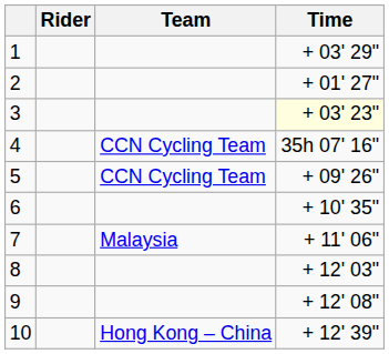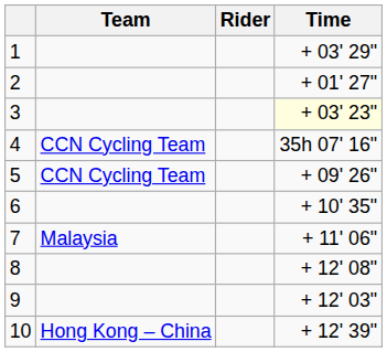 <table class="wikitable">
 <tr>
 <th></th>
+<th>Team</th>
 <th>Rider</th>
-<th>Team</th>
 <th>Time</th>
 </tr>
 <tr>
 <td>1</td>
+<td></td>
 <td> </td>
-<td></td>
 <td align=right>+ 03' 29"</td>
 </tr>
 <tr>
 <td>2</td>
 <td></td>
 <td></td>
 <td align=right>+ 01' 27"</td>
 </tr>
 <tr>
 <td>3</td>
 <td></td>
 <td></td>
 <td align=right style="background: lightyellow;">+ 03' 23"</td>
 </tr>
 <tr>
 <td>4</td>
+<td><a href='#'>CCN Cycling Team</a></td>
 <td></td>
-<td><a href='#'>CCN Cycling Team</a></td>
 <td align=right>35h 07' 16"</td>
 </tr>
 <tr>
 <td>5</td>
+<td><a href='#'>CCN Cycling Team</a></td>
 <td></td>
-<td><a href='#'>CCN Cycling Team</a></td>
 <td align=right>+ 09' 26"</td>
 </tr>
 <tr>
 <td>6</td>
 <td></td>
 <td></td>
 <td align=right>+ 10' 35"</td>
 </tr>
 <tr>
 <td>7</td>
+<td><a href='#'>Malaysia</a></td>
 <td></td>
-<td><a href='#'>Malaysia</a></td>
 <td align=right>+ 11' 06"</td>
 </tr>
 <tr>
 <td>8</td>
 <td></td>
 <td></td>
-<td align=right>+ 12' 03"</td>
+<td align=right>+ 12' 08"</td>
 </tr>
 <tr>
 <td>9</td>
 <td></td>
 <td></td>
-<td align=right>+ 12' 08"</td>
+<td align=right>+ 12' 03"</td>
 </tr>
 <tr>
 <td>10</td>
+<td><a href='#'>Hong Kong – China</a></td>
 <td></td>
-<td><a href='#'>Hong Kong – China</a></td>
 <td align=right>+ 12' 39"</td>
 </tr>
 </table>
